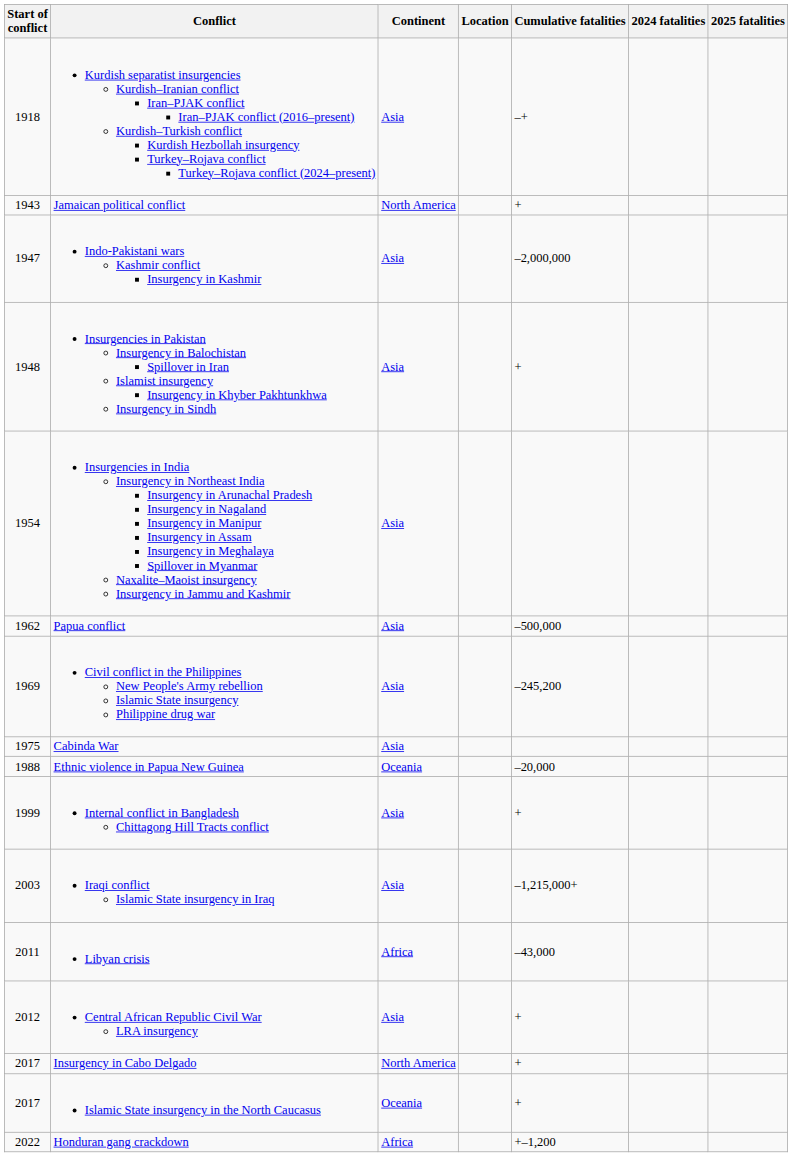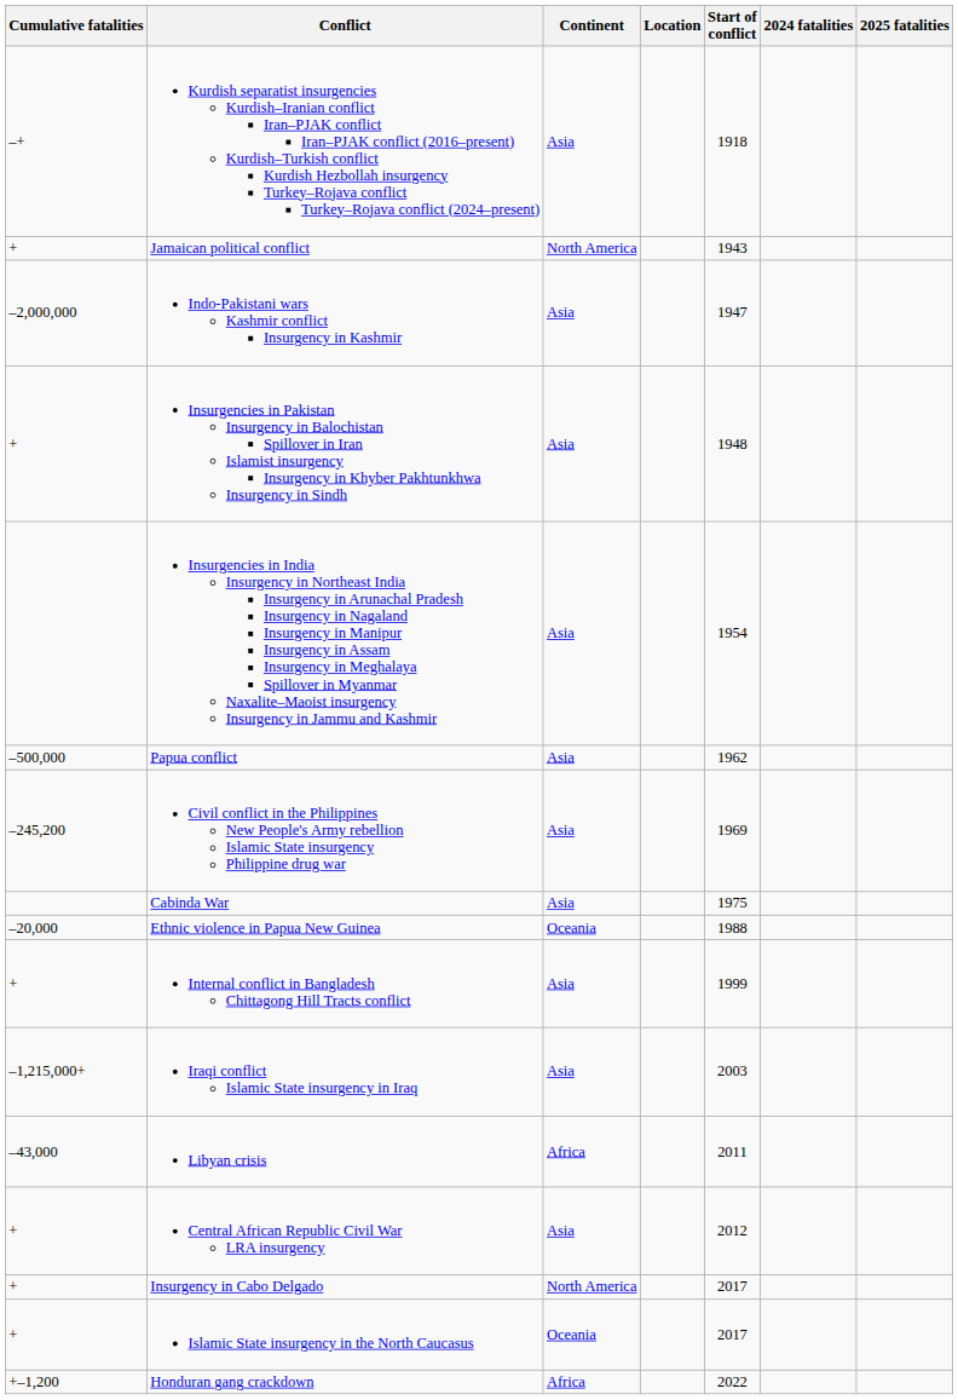 <table class="wikitable sortable" id="conflicts100">
 <tr>
-<th>Start of<br>conflict</th>
+<th data-sort-type="number">Cumulative fatalities</th>
 <th>Conflict</th>
 <th>Continent</th>
 <th>Location</th>
-<th data-sort-type="number">Cumulative fatalities</th>
+<th>Start of<br>conflict</th>
 <th data-sort-type="number">2024 fatalities</th>
 <th data-sort-type="number">2025 fatalities</th>
 </tr>
 <tr>
-<td style="text-align:center;">1918</td>
+<td>–+</td>
 <td><br><ul><li><a href='#'>Kurdish separatist insurgencies</a><ul><li><a href='#'>Kurdish–Iranian conflict</a><ul><li><a href='#'>Iran–PJAK conflict</a><ul><li><a href='#'>Iran–PJAK conflict (2016–present)</a></li></ul></li></ul></li><li><a href='#'>Kurdish–Turkish conflict</a><ul><li><a href='#'>Kurdish Hezbollah insurgency</a></li><li><a href='#'>Turkey–Rojava conflict</a><ul><li><a href='#'>Turkey–Rojava conflict (2024–present)</a></li></ul></li></ul></li></ul></li></ul></td>
 <td><a href='#'>Asia</a></td>
 <td><br><br><br></td>
-<td>–+</td>
+<td style="text-align:center;">1918</td>
 <td></td>
 <td></td>
 </tr>
 <tr>
-<td style="text-align:center;">1943</td>
+<td>+</td>
 <td><a href='#'>Jamaican political conflict</a></td>
 <td><a href='#'>North America</a></td>
 <td></td>
-<td>+</td>
+<td style="text-align:center;">1943</td>
 <td></td>
 <td></td>
 </tr>
 <tr>
-<td style="text-align:center;">1947</td>
+<td>–2,000,000<br></td>
 <td><br><ul><li><a href='#'>Indo-Pakistani wars</a><ul><li><a href='#'>Kashmir conflict</a><ul><li><a href='#'>Insurgency in Kashmir</a></li></ul></li></ul></li></ul></td>
 <td><a href='#'>Asia</a></td>
 <td><br></td>
-<td>–2,000,000<br></td>
+<td style="text-align:center;">1947</td>
 <td></td>
 <td></td>
 </tr>
 <tr>
-<td style="text-align:center;">1948</td>
+<td>+</td>
 <td><br><ul><li><a href='#'>Insurgencies in Pakistan</a><ul><li><a href='#'>Insurgency in Balochistan</a><ul><li><a href='#'>Spillover in Iran</a></li></ul></li><li><a href='#'>Islamist insurgency</a><ul><li><a href='#'>Insurgency in Khyber Pakhtunkhwa</a></li></ul></li><li><a href='#'>Insurgency in Sindh</a></li></ul></li></ul></td>
 <td><a href='#'>Asia</a></td>
 <td><br><br></td>
-<td>+</td>
+<td style="text-align:center;">1948</td>
 <td></td>
 <td></td>
 </tr>
 <tr>
-<td style="text-align:center;">1954</td>
+<td></td>
 <td><br><ul><li><a href='#'>Insurgencies in India</a><ul><li><a href='#'>Insurgency in Northeast India</a><ul><li><a href='#'>Insurgency in Arunachal Pradesh</a></li><li><a href='#'>Insurgency in Nagaland</a></li><li><a href='#'>Insurgency in Manipur</a></li><li><a href='#'>Insurgency in Assam</a></li><li><a href='#'>Insurgency in Meghalaya</a></li><li><a href='#'>Spillover in Myanmar</a></li></ul></li><li><a href='#'>Naxalite–Maoist insurgency</a></li><li><a href='#'>Insurgency in Jammu and Kashmir</a></li></ul></li></ul></td>
 <td><a href='#'>Asia</a></td>
 <td><br><br></td>
-<td></td>
+<td style="text-align:center;">1954</td>
 <td></td>
 <td></td>
 </tr>
 <tr>
-<td style="text-align:center;">1962</td>
+<td>–500,000</td>
 <td><a href='#'>Papua conflict</a></td>
 <td><a href='#'>Asia</a></td>
 <td></td>
-<td>–500,000</td>
+<td style="text-align:center;">1962</td>
 <td></td>
 <td></td>
 </tr>
 <tr>
-<td style="text-align:center;">1969</td>
+<td>–245,200</td>
 <td><br><ul><li><a href='#'>Civil conflict in the Philippines</a><ul><li><a href='#'>New People's Army rebellion</a></li><li><a href='#'>Islamic State insurgency</a></li><li><a href='#'>Philippine drug war</a></li></ul></li></ul></td>
 <td><a href='#'>Asia</a></td>
 <td></td>
-<td>–245,200</td>
+<td style="text-align:center;">1969</td>
 <td></td>
 <td></td>
 </tr>
 <tr>
-<td style="text-align:center;">1975</td>
+<td></td>
 <td><a href='#'>Cabinda War</a></td>
 <td><a href='#'>Asia</a></td>
 <td></td>
-<td></td>
+<td style="text-align:center;">1975</td>
 <td></td>
 <td></td>
 </tr>
 <tr>
-<td style="text-align:center;">1988</td>
+<td>–20,000</td>
 <td><a href='#'>Ethnic violence in Papua New Guinea</a></td>
 <td><a href='#'>Oceania</a></td>
 <td></td>
-<td>–20,000</td>
+<td style="text-align:center;">1988</td>
 <td></td>
 <td></td>
 </tr>
 <tr>
-<td style="text-align:center;">1999</td>
+<td>+</td>
 <td><br><ul><li><a href='#'>Internal conflict in Bangladesh</a><ul><li><a href='#'>Chittagong Hill Tracts conflict</a></li></ul></li></ul></td>
 <td><a href='#'>Asia</a></td>
 <td></td>
-<td>+</td>
+<td style="text-align:center;">1999</td>
 <td></td>
 <td></td>
 </tr>
 <tr>
-<td style="text-align:center;">2003</td>
+<td>–1,215,000+</td>
 <td><br><ul><li><a href='#'>Iraqi conflict</a><ul><li><a href='#'>Islamic State insurgency in Iraq</a></li></ul></li></ul></td>
 <td><a href='#'>Asia</a></td>
 <td></td>
-<td>–1,215,000+</td>
+<td style="text-align:center;">2003</td>
 <td></td>
 <td></td>
 </tr>
 <tr>
-<td style="text-align:center;">2011</td>
+<td>–43,000</td>
 <td><br><ul><li><a href='#'>Libyan crisis</a></li></ul></td>
 <td><a href='#'>Africa</a></td>
 <td></td>
-<td>–43,000</td>
+<td style="text-align:center;">2011</td>
 <td></td>
 <td></td>
 </tr>
 <tr>
-<td style="text-align:center;">2012</td>
+<td>+</td>
 <td><br><ul><li><a href='#'>Central African Republic Civil War</a><ul><li><a href='#'>LRA insurgency</a></li></ul></li></ul></td>
 <td><a href='#'>Asia</a></td>
 <td><br></td>
-<td>+</td>
+<td style="text-align:center;">2012</td>
 <td></td>
 <td></td>
 </tr>
 <tr>
-<td style="text-align:center;">2017</td>
+<td>+</td>
 <td><a href='#'>Insurgency in Cabo Delgado</a></td>
 <td><a href='#'>North America</a></td>
 <td><br></td>
-<td>+</td>
+<td style="text-align:center;">2017</td>
 <td></td>
 <td></td>
 </tr>
 <tr>
-<td style="text-align:center;">2017</td>
+<td>+</td>
 <td><br><ul><li><a href='#'>Islamic State insurgency in the North Caucasus</a></li></ul></td>
 <td><a href='#'>Oceania</a></td>
 <td><br></td>
-<td>+</td>
+<td style="text-align:center;">2017</td>
 <td></td>
 <td></td>
 </tr>
 <tr>
-<td style="text-align:center;">2022</td>
+<td>+–1,200</td>
 <td><a href='#'>Honduran gang crackdown</a></td>
 <td><a href='#'>Africa</a></td>
 <td></td>
-<td>+–1,200</td>
+<td style="text-align:center;">2022</td>
 <td></td>
 <td></td>
 </tr>
 </table>
